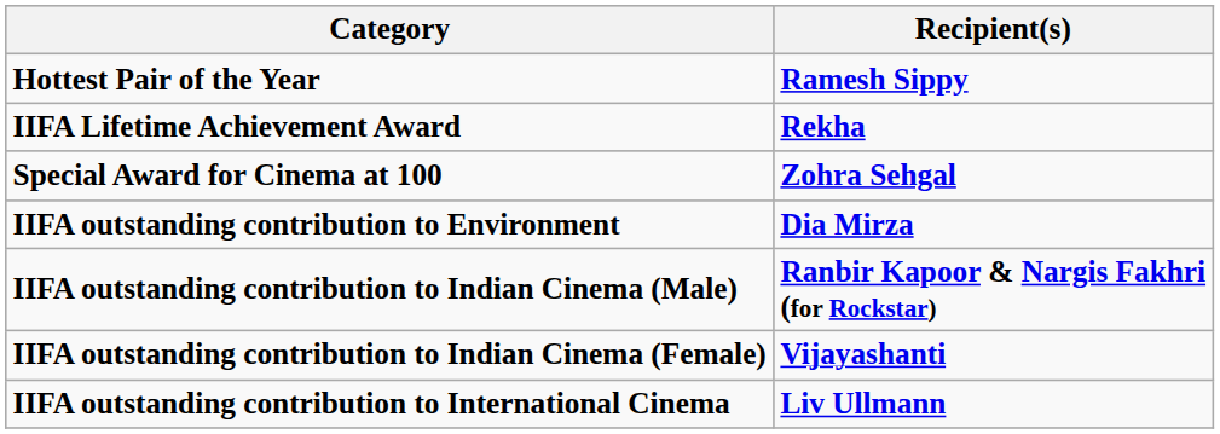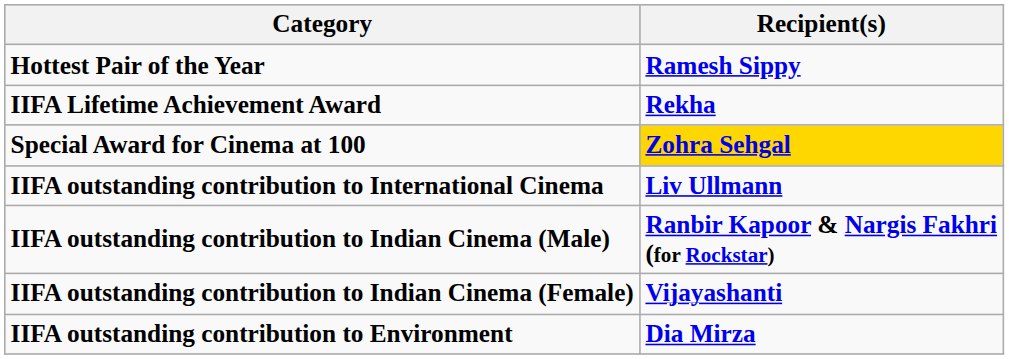 <table class="wikitable">
 <tr>
 <th>Category</th>
 <th>Recipient(s)</th>
 </tr>
 <tr>
 <td><strong>Hottest Pair of the Year</strong></td>
 <td><strong><a href='#'>Ramesh Sippy</a></strong></td>
 </tr>
 <tr>
 <td><strong>IIFA Lifetime Achievement Award</strong></td>
 <td><strong><a href='#'>Rekha</a></strong></td>
 </tr>
 <tr>
 <td><strong>Special Award for Cinema at 100</strong></td>
-<td><strong><a href='#'>Zohra Sehgal</a></strong></td>
+<td style="background: gold;"><strong><a href='#'>Zohra Sehgal</a></strong></td>
 </tr>
 <tr>
-<td><strong>IIFA outstanding contribution to Environment</strong></td>
-<td><strong><a href='#'>Dia Mirza</a></strong></td>
+<td><strong>IIFA outstanding contribution to International Cinema</strong></td>
+<td><strong><a href='#'>Liv Ullmann</a></strong></td>
 </tr>
 <tr>
 <td><strong>IIFA outstanding contribution to Indian Cinema (Male)</strong></td>
 <td><strong><a href='#'>Ranbir Kapoor</a> & <a href='#'>Nargis Fakhri</a></strong><br><strong>(<small>for <a href='#'>Rockstar</a>)</small></strong></td>
 </tr>
 <tr>
 <td><strong>IIFA outstanding contribution to Indian Cinema (Female)</strong></td>
 <td><strong><a href='#'>Vijayashanti</a></strong></td>
 </tr>
 <tr>
-<td><strong>IIFA outstanding contribution to International Cinema</strong></td>
-<td><strong><a href='#'>Liv Ullmann</a></strong></td>
+<td><strong>IIFA outstanding contribution to Environment</strong></td>
+<td><strong><a href='#'>Dia Mirza</a></strong></td>
 </tr>
 </table>
